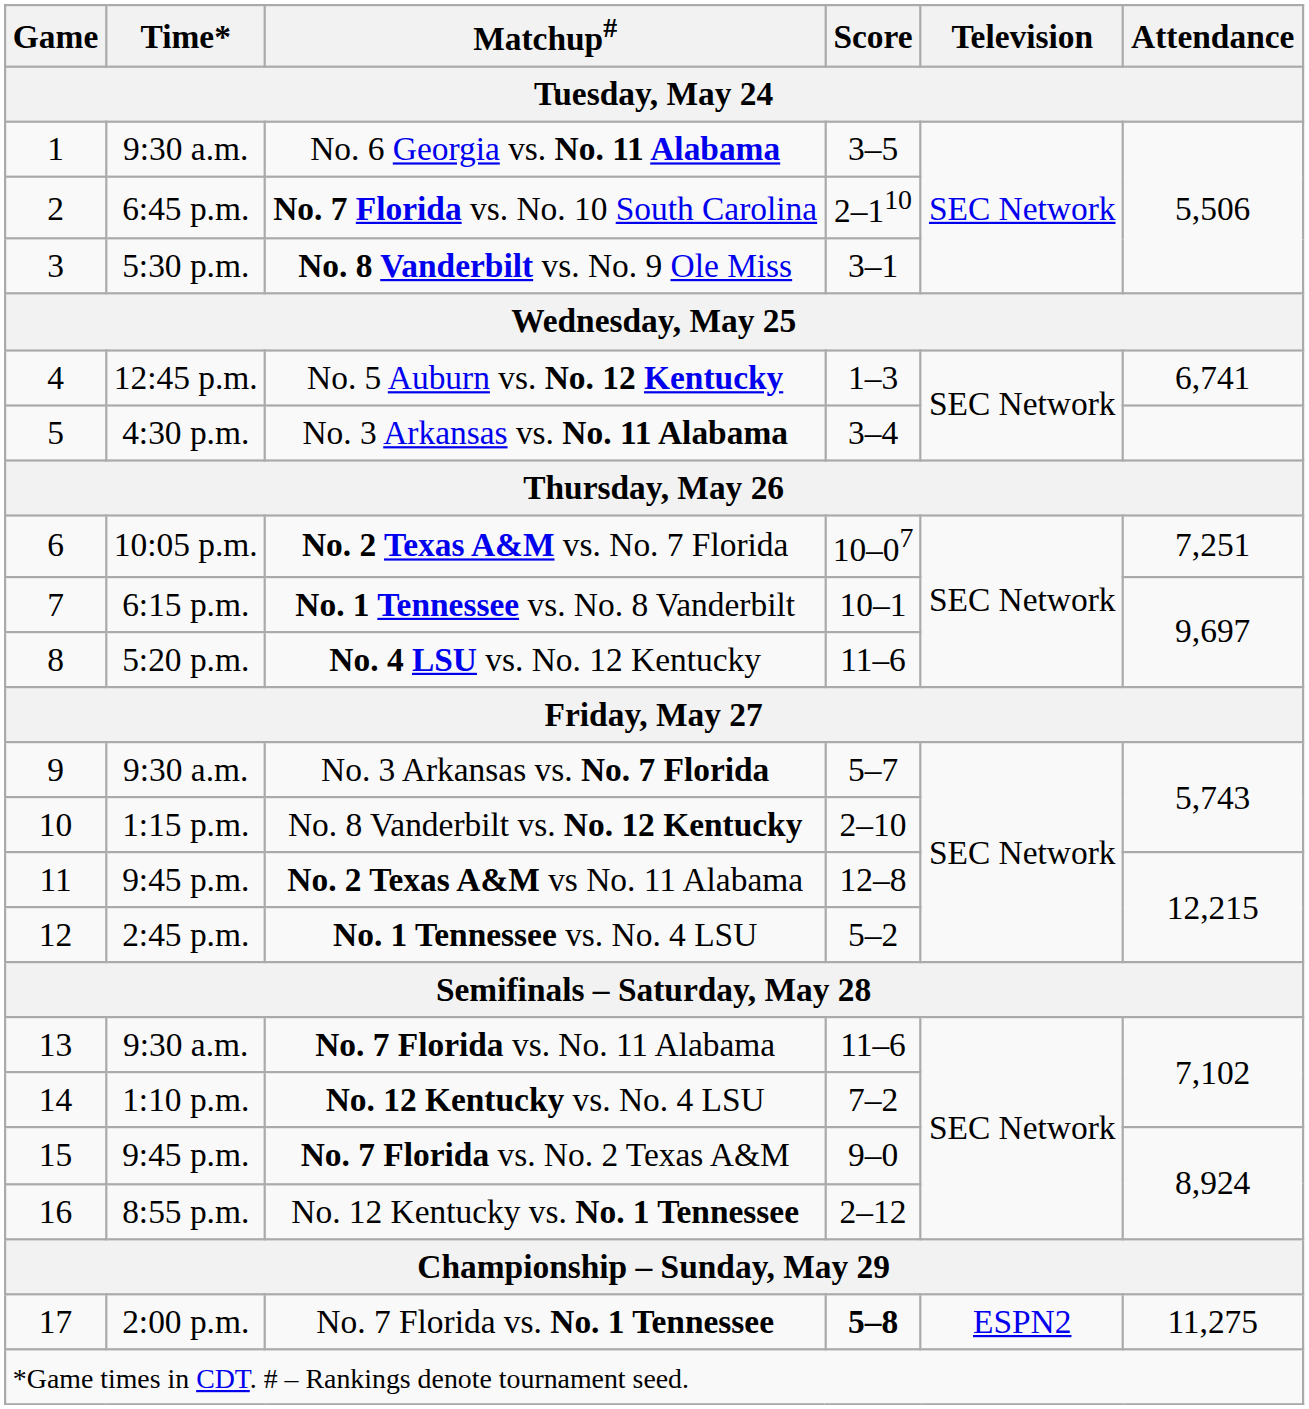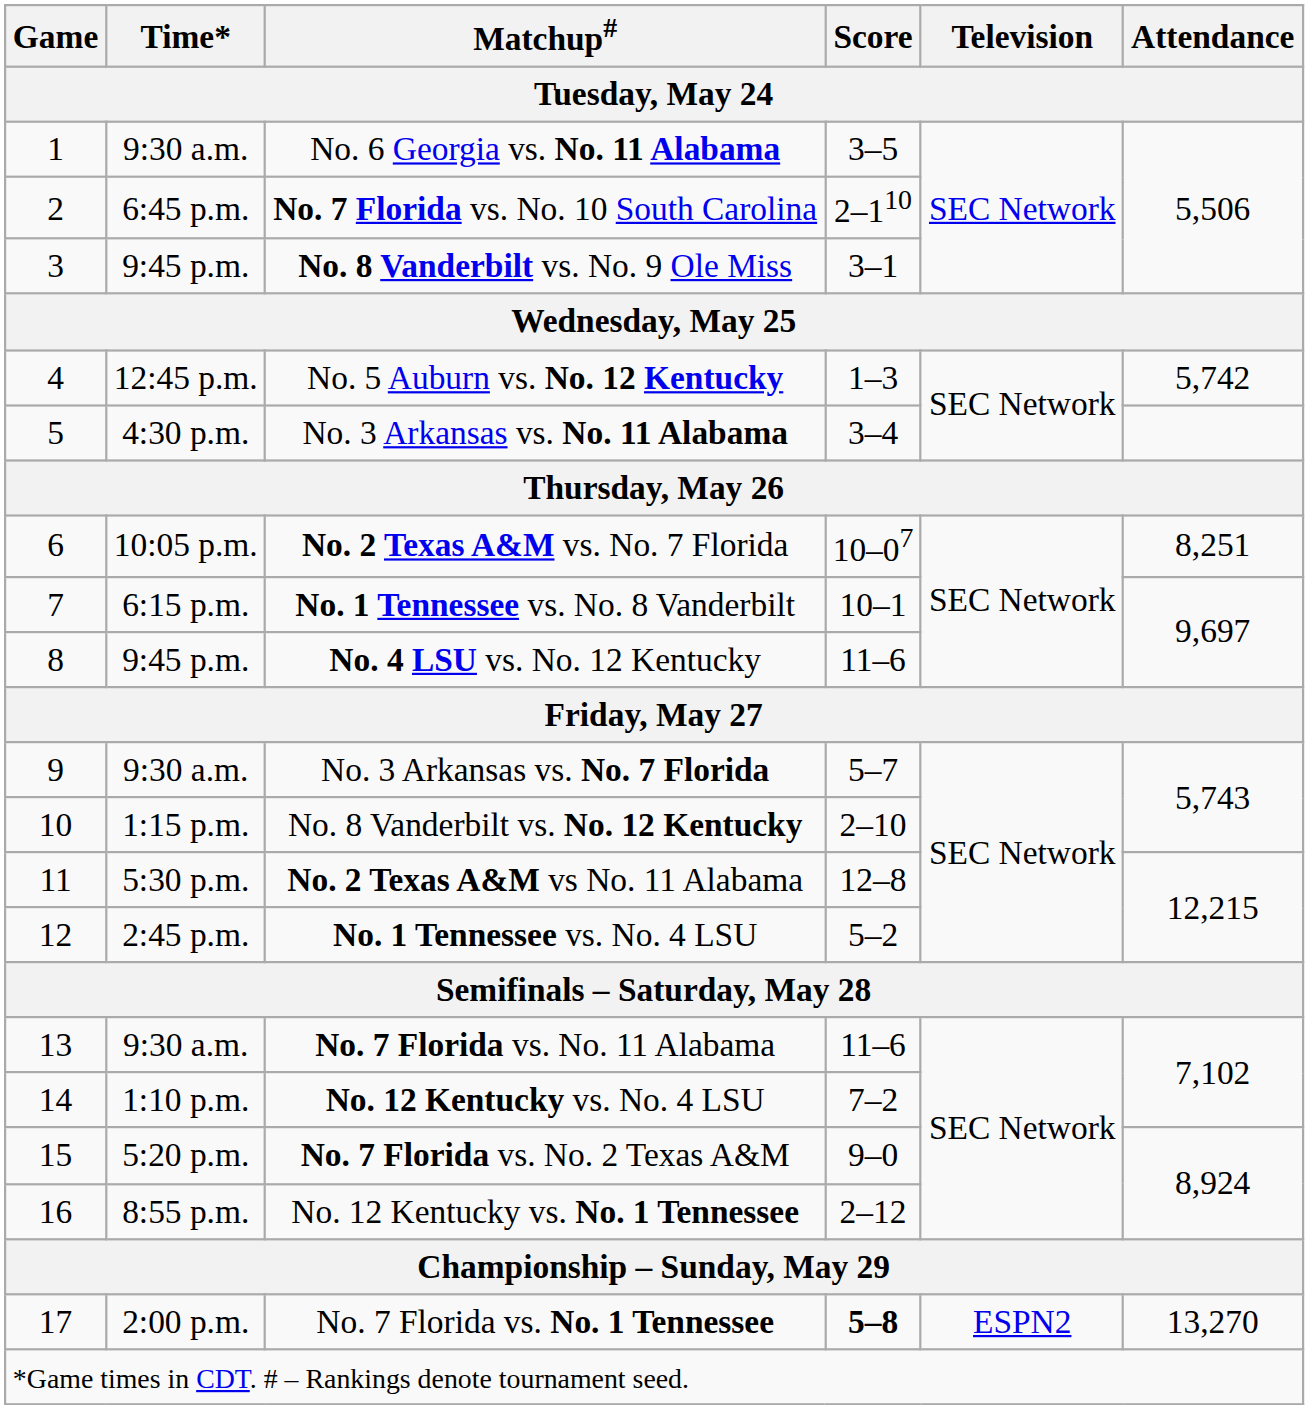 <table class="wikitable" style="font-size: 95%">
 <tr align="center">
 <th>Game</th>
 <th>Time*</th>
 <th>Matchup<sup>#</sup></th>
 <th>Score</th>
 <th>Television</th>
 <th>Attendance</th>
 </tr>
 <tr>
 <th colspan=7>Tuesday, May 24</th>
 </tr>
 <tr>
 <td style="text-align:center;">1</td>
 <td style="text-align:center;">9:30 a.m.</td>
 <td style="text-align:center;">No. 6 <a href='#'>Georgia</a> vs. <strong>No. 11 <a href='#'>Alabama</a></strong></td>
 <td style="text-align:center;">3–5</td>
 <td rowspan=3 style="text-align:center;"><a href='#'>SEC Network</a></td>
 <td rowspan=3 style="text-align:center;">5,506</td>
 </tr>
 <tr>
 <td style="text-align:center;">2</td>
 <td style="text-align:center;">6:45 p.m.</td>
 <td style="text-align:center;"><strong>No. 7 <a href='#'>Florida</a></strong> vs. No. 10 <a href='#'>South Carolina</a></td>
 <td style="text-align:center;">2–1<sup>10</sup></td>
 </tr>
 <tr>
 <td style="text-align:center;">3</td>
-<td style="text-align:center;">5:30 p.m.</td>
+<td style="text-align:center;">9:45 p.m.</td>
 <td style="text-align:center;"><strong>No. 8 <a href='#'>Vanderbilt</a></strong> vs. No. 9 <a href='#'>Ole Miss</a></td>
 <td style="text-align:center;">3–1</td>
 </tr>
 <tr>
 <th colspan=7>Wednesday, May 25</th>
 </tr>
 <tr>
 <td style="text-align:center;">4</td>
 <td style="text-align:center;">12:45 p.m.</td>
 <td style="text-align:center;">No. 5 <a href='#'>Auburn</a> vs. <strong>No. 12 <a href='#'>Kentucky</a></strong></td>
 <td style="text-align:center;">1–3</td>
 <td rowspan=2 style="text-align:center;">SEC Network</td>
-<td style="text-align:center;">6,741</td>
+<td style="text-align:center;">5,742</td>
 </tr>
 <tr>
 <td style="text-align:center;">5</td>
 <td style="text-align:center;">4:30 p.m.</td>
 <td style="text-align:center;">No. 3 <a href='#'>Arkansas</a> vs. <strong>No. 11 Alabama</strong></td>
 <td style="text-align:center;">3–4</td>
 <td style="text-align:center;"></td>
 </tr>
 <tr>
 <th colspan=7>Thursday, May 26</th>
 </tr>
 <tr>
 <td style="text-align:center;">6</td>
 <td style="text-align:center;">10:05 p.m.</td>
 <td style="text-align:center;"><strong>No. 2 <a href='#'>Texas A&M</a></strong> vs. No. 7 Florida</td>
 <td style="text-align:center;">10–0<sup>7</sup></td>
 <td rowspan="3" style="text-align:center;">SEC Network</td>
-<td style="text-align:center;">7,251</td>
+<td style="text-align:center;">8,251</td>
 </tr>
 <tr>
 <td style="text-align:center;">7</td>
 <td style="text-align:center;">6:15 p.m.</td>
 <td style="text-align:center;"><strong>No. 1 <a href='#'>Tennessee</a></strong> vs. No. 8 Vanderbilt</td>
 <td style="text-align:center;">10–1</td>
 <td rowspan=2 style="text-align:center;">9,697</td>
 </tr>
 <tr>
 <td style="text-align:center;">8</td>
-<td style="text-align:center;">5:20 p.m.</td>
+<td style="text-align:center;">9:45 p.m.</td>
 <td style="text-align:center;"><strong>No. 4 <a href='#'>LSU</a></strong> vs. No. 12 Kentucky</td>
 <td style="text-align:center;">11–6</td>
 </tr>
 <tr>
 <th colspan=7>Friday, May 27</th>
 </tr>
 <tr>
 <td style="text-align:center;">9</td>
 <td style="text-align:center;">9:30 a.m.</td>
 <td style="text-align:center;">No. 3 Arkansas vs. <strong>No. 7 Florida</strong></td>
 <td style="text-align:center;">5–7</td>
 <td rowspan=4 style="text-align:center;">SEC Network</td>
 <td rowspan=2 style="text-align:center;">5,743</td>
 </tr>
 <tr>
 <td style="text-align:center;">10</td>
 <td style="text-align:center;">1:15 p.m.</td>
 <td style="text-align:center;">No. 8 Vanderbilt vs. <strong>No. 12 Kentucky</strong></td>
 <td style="text-align:center;">2–10</td>
 </tr>
 <tr>
 <td style="text-align:center;">11</td>
-<td style="text-align:center;">9:45 p.m.</td>
+<td style="text-align:center;">5:30 p.m.</td>
 <td style="text-align:center;"><strong>No. 2 Texas A&M</strong> vs No. 11 Alabama</td>
 <td style="text-align:center;">12–8</td>
 <td rowspan=2 style="text-align:center;">12,215</td>
 </tr>
 <tr>
 <td style="text-align:center;">12</td>
 <td style="text-align:center;">2:45 p.m.</td>
 <td style="text-align:center;"><strong>No. 1 Tennessee</strong> vs. No. 4 LSU</td>
 <td style="text-align:center;">5–2</td>
 </tr>
 <tr>
 <th colspan=7>Semifinals – Saturday, May 28</th>
 </tr>
 <tr>
 <td style="text-align:center;">13</td>
 <td style="text-align:center;">9:30 a.m.</td>
 <td style="text-align:center;"><strong>No. 7 Florida</strong> vs. No. 11 Alabama</td>
 <td style="text-align:center;">11–6</td>
 <td rowspan=4 style="text-align:center;">SEC Network</td>
 <td rowspan=2 style="text-align:center;">7,102</td>
 </tr>
 <tr>
 <td style="text-align:center;">14</td>
 <td style="text-align:center;">1:10 p.m.</td>
 <td style="text-align:center;"><strong>No. 12 Kentucky</strong> vs. No. 4 LSU</td>
 <td style="text-align:center;">7–2</td>
 </tr>
 <tr>
 <td style="text-align:center;">15</td>
-<td style="text-align:center;">9:45 p.m.</td>
+<td style="text-align:center;">5:20 p.m.</td>
 <td style="text-align:center;"><strong>No. 7 Florida</strong> vs. No. 2 Texas A&M</td>
 <td style="text-align:center;">9–0</td>
 <td rowspan=2 style="text-align:center;">8,924</td>
 </tr>
 <tr>
 <td style="text-align:center;">16</td>
 <td style="text-align:center;">8:55 p.m.</td>
 <td style="text-align:center;">No. 12 Kentucky vs. <strong>No. 1 Tennessee</strong></td>
 <td style="text-align:center;">2–12</td>
 </tr>
 <tr>
 <th colspan=7>Championship – Sunday, May 29</th>
 </tr>
 <tr>
 <td style="text-align:center;">17</td>
 <td style="text-align:center;">2:00 p.m.</td>
 <td style="text-align:center;">No. 7 Florida vs. <strong>No. 1 Tennessee</strong></td>
 <td style="text-align:center;"><strong>5–8</strong></td>
 <td style="text-align:center;"><a href='#'>ESPN2</a></td>
-<td style="text-align:center;">11,275</td>
+<td style="text-align:center;">13,270</td>
 </tr>
 <tr>
 <td colspan=7><small>*Game times in <a href='#'>CDT</a>. # – Rankings denote tournament seed.</small></td>
 </tr>
 </table>
